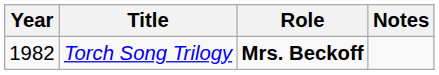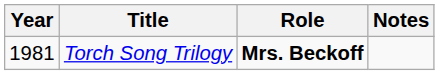 <table class="wikitable">
 <tr>
 <th>Year</th>
 <th>Title</th>
 <th>Role</th>
 <th>Notes</th>
 </tr>
 <tr>
-<td>1982</td>
+<td>1981</td>
 <td><em><a href='#'>Torch Song Trilogy</a></em></td>
 <td><strong>Mrs. Beckoff</strong></td>
 <td></td>
 </tr>
 </table>
